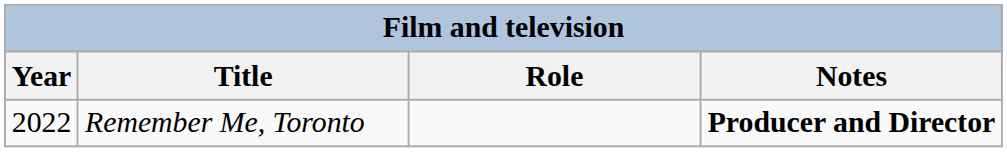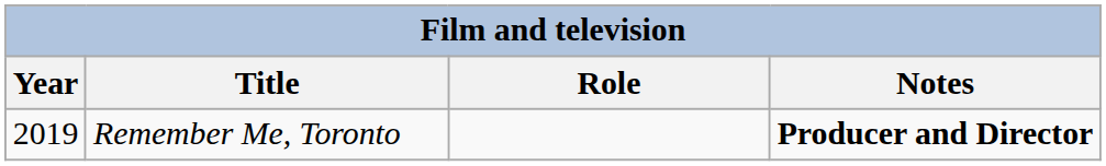 <table class="wikitable">
 <tr style="background:#ccc; text-align:center;">
 <th colspan="4" style="background: LightSteelBlue;">Film and television</th>
 </tr>
 <tr style="background:#ccc; text-align:center;">
 <th style="text-align:center;">Year</th>
 <th style="width:170px;">Title</th>
 <th style="width:150px;">Role</th>
 <th>Notes</th>
 </tr>
 <tr>
-<td>2022</td>
+<td>2019</td>
 <td><em>Remember Me, Toronto</em></td>
 <td></td>
 <td><strong>Producer and Director</strong></td>
 </tr>
 </table>
